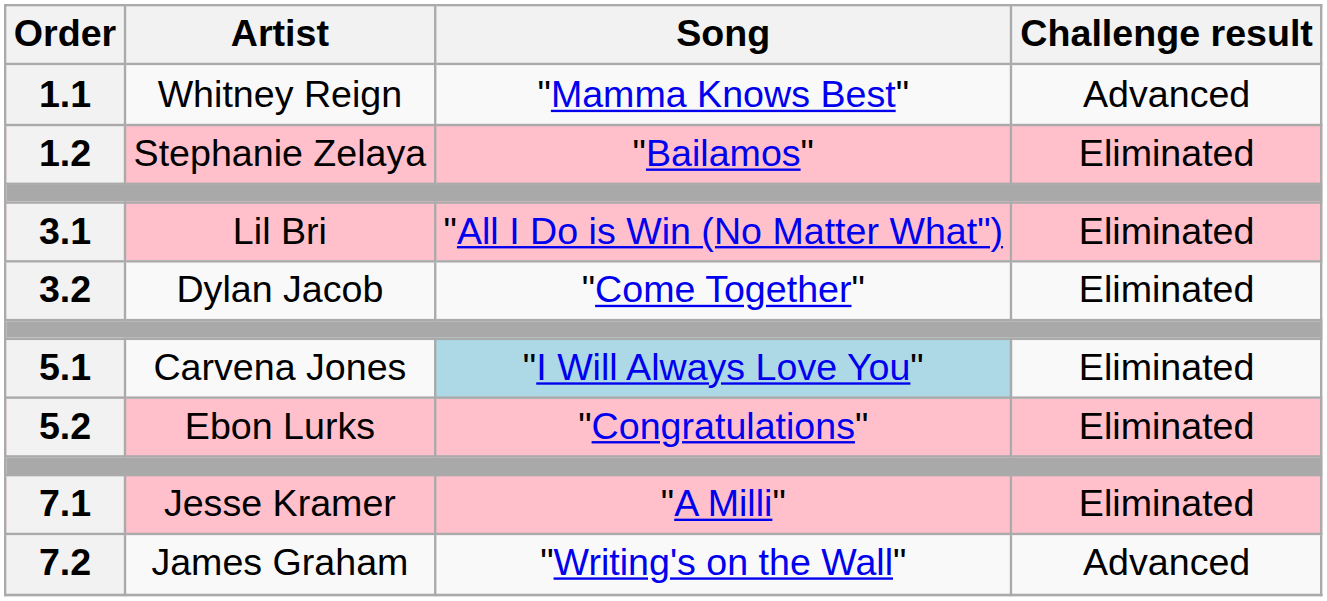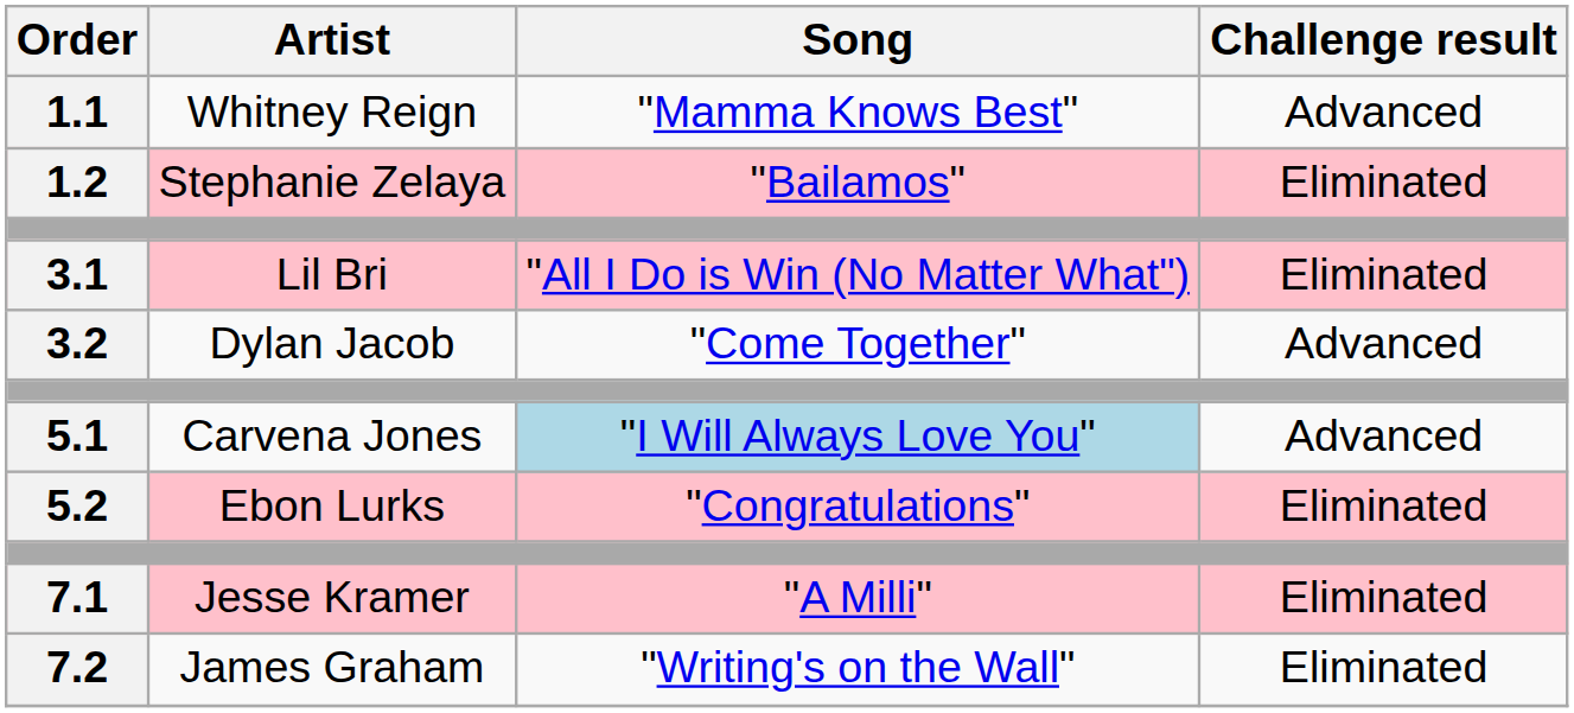 <table class="wikitable plainrowheaders" style="text-align: center;">
 <tr>
 <th>Order</th>
 <th>Artist</th>
 <th>Song</th>
 <th>Challenge result</th>
 </tr>
 <tr>
 <th>1.1</th>
 <td>Whitney Reign</td>
 <td>"<a href='#'>Mamma Knows Best</a>"</td>
 <td>Advanced</td>
 </tr>
 <tr bgcolor=pink>
 <th>1.2</th>
 <td>Stephanie Zelaya</td>
 <td>"<a href='#'>Bailamos</a>"</td>
 <td>Eliminated</td>
 </tr>
 <tr>
 <td colspan=4 bgcolor=darkgray></td>
 </tr>
 <tr bgcolor=pink>
 <th>3.1</th>
 <td>Lil Bri</td>
 <td>"<a href='#'>All I Do is Win (No Matter What")</a></td>
 <td>Eliminated</td>
 </tr>
 <tr>
 <th>3.2</th>
 <td>Dylan Jacob</td>
 <td>"<a href='#'>Come Together</a>"</td>
-<td>Eliminated</td>
+<td>Advanced</td>
 </tr>
 <tr>
 <td colspan=4 bgcolor=darkgray></td>
 </tr>
 <tr>
 <th>5.1</th>
 <td>Carvena Jones</td>
 <td style="background: lightblue;">"<a href='#'>I Will Always Love You</a>"</td>
-<td>Eliminated</td>
+<td>Advanced</td>
 </tr>
 <tr bgcolor=pink>
 <th>5.2</th>
 <td>Ebon Lurks</td>
 <td>"<a href='#'>Congratulations</a>"</td>
 <td>Eliminated</td>
 </tr>
 <tr>
 <td colspan=4 bgcolor=darkgray></td>
 </tr>
 <tr bgcolor=pink>
 <th>7.1</th>
 <td>Jesse Kramer</td>
 <td>"<a href='#'>A Milli</a>"</td>
 <td>Eliminated</td>
 </tr>
 <tr>
 <th>7.2</th>
 <td>James Graham</td>
 <td>"<a href='#'>Writing's on the Wall</a>"</td>
-<td>Advanced</td>
+<td>Eliminated</td>
 </tr>
 <tr>
 </tr>
 </table>
